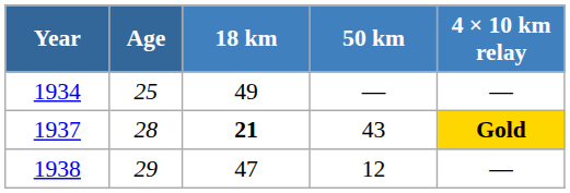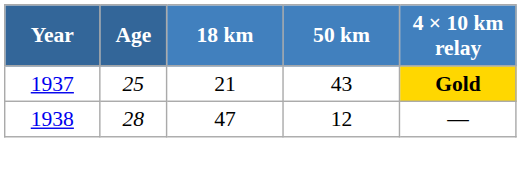 <table class="wikitable" style="font-size:95%; text-align:center; border:grey solid 1px; border-collapse:collapse; background:#ffffff;">
 <tr>
 <th style="background-color:#369; color:white; width:60px;"> Year </th>
 <th style="background-color:#369; color:white; width:40px;"> Age </th>
 <th style="background-color:#4180be; color:white; width:75px;"> 18 km </th>
 <th style="background-color:#4180be; color:white; width:75px;"> 50 km </th>
 <th style="background-color:#4180be; color:white; width:75px;"> 4 × 10 km <br> relay </th>
 </tr>
 <tr>
-<td><a href='#'>1934</a></td>
+<td><a href='#'>1937</a></td>
 <td><em>25</em></td>
-<td>49</td>
-<td>—</td>
-<td>—</td>
-</tr>
-<tr>
-<td><a href='#'>1937</a></td>
-<td><em>28</em></td>
-<td><strong>21</strong></td>
+<td>21</td>
 <td>43</td>
 <td style="background:gold;"><strong>Gold</strong></td>
 </tr>
 <tr>
 <td><a href='#'>1938</a></td>
-<td><em>29</em></td>
+<td><em>28</em></td>
 <td>47</td>
 <td>12</td>
 <td>—</td>
 </tr>
 </table>
